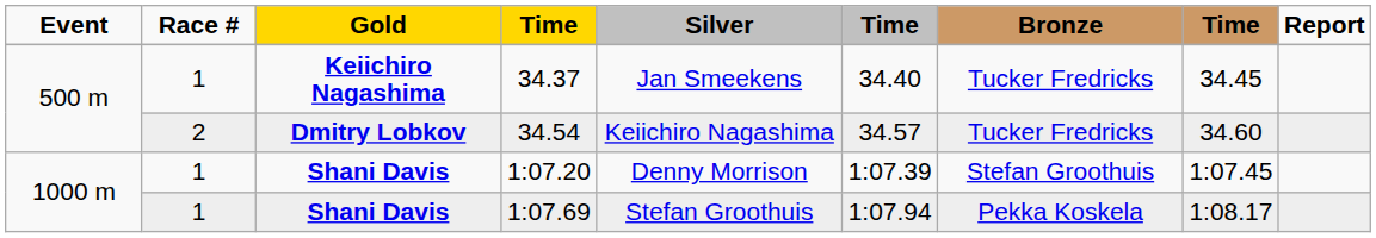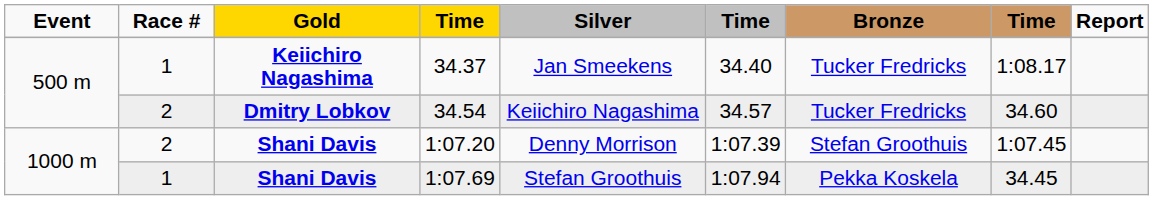 <table class="wikitable">
 <tr>
 <td width="80" align="center"><strong>Event</strong></td>
 <td width="65" align="center"><strong>Race #</strong></td>
 <td width="150" bgcolor="gold" align="center"><strong>Gold</strong></td>
 <td width="50" bgcolor="gold" align="center"><strong>Time</strong></td>
 <td width="150" bgcolor="silver" align="center"><strong>Silver</strong></td>
 <td width="50" bgcolor="silver" align="center"><strong>Time</strong></td>
 <td width="150" bgcolor="#CC9966" align="center"><strong>Bronze</strong></td>
 <td width="50" bgcolor="#CC9966" align="center"><strong>Time</strong></td>
 <td width="50" align="center"><strong>Report</strong></td>
 </tr>
 <tr bgcolor="#cccccc">
 </tr>
 <tr>
 <td rowspan=2 align="center">500 m</td>
 <td align="center">1</td>
 <td align="center"><strong><a href='#'>Keiichiro Nagashima</a></strong><br><small></small></td>
 <td align="center">34.37</td>
 <td align="center"><a href='#'>Jan Smeekens</a><br><small></small></td>
 <td align="center">34.40</td>
 <td align="center"><a href='#'>Tucker Fredricks</a><br><small></small></td>
-<td align="center">34.45</td>
+<td align="center">1:08.17</td>
 <td align="center"></td>
 </tr>
 <tr bgcolor="#eeeeee">
 <td align="center">2</td>
 <td align="center"><strong><a href='#'>Dmitry Lobkov</a></strong><br><small></small></td>
 <td align="center">34.54</td>
 <td align="center"><a href='#'>Keiichiro Nagashima</a><br><small></small></td>
 <td align="center">34.57</td>
 <td align="center"><a href='#'>Tucker Fredricks</a><br><small></small></td>
 <td align="center">34.60</td>
 <td align="center"></td>
 </tr>
 <tr>
 <td rowspan=2 align="center">1000 m</td>
-<td align="center">1</td>
+<td align="center">2</td>
 <td align="center"><strong><a href='#'>Shani Davis</a></strong><br><small></small></td>
 <td align="center">1:07.20</td>
 <td align="center"><a href='#'>Denny Morrison</a><br><small></small></td>
 <td align="center">1:07.39</td>
 <td align="center"><a href='#'>Stefan Groothuis</a><br><small></small></td>
 <td align="center">1:07.45</td>
 <td align="center"></td>
 </tr>
 <tr bgcolor="#eeeeee">
 <td align="center">1</td>
 <td align="center"><strong><a href='#'>Shani Davis</a></strong><br><small></small></td>
 <td align="center">1:07.69</td>
 <td align="center"><a href='#'>Stefan Groothuis</a><br><small></small></td>
 <td align="center">1:07.94</td>
 <td align="center"><a href='#'>Pekka Koskela</a><br><small></small></td>
-<td align="center">1:08.17</td>
+<td align="center">34.45</td>
 <td align="center"></td>
 </tr>
 </table>
